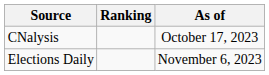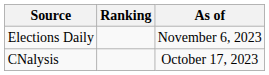 <table class="wikitable" style="text-align:center">
 <tr>
 <th>Source</th>
 <th>Ranking</th>
 <th>As of</th>
 </tr>
 <tr>
+<td align=left>Elections Daily</td>
+<td></td>
+<td>November 6, 2023</td>
+</tr>
+<tr>
 <td align=left>CNalysis</td>
 <td></td>
 <td>October 17, 2023</td>
 </tr>
-<tr>
-<td align=left>Elections Daily</td>
-<td></td>
-<td>November 6, 2023</td>
-</tr>
 </table>
